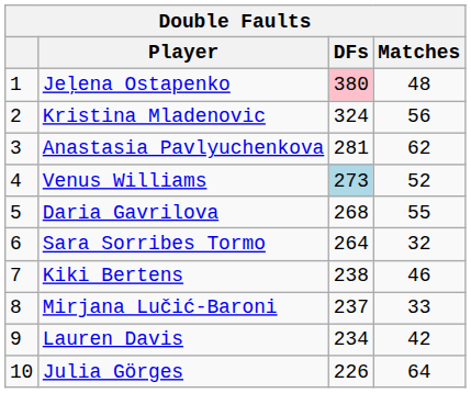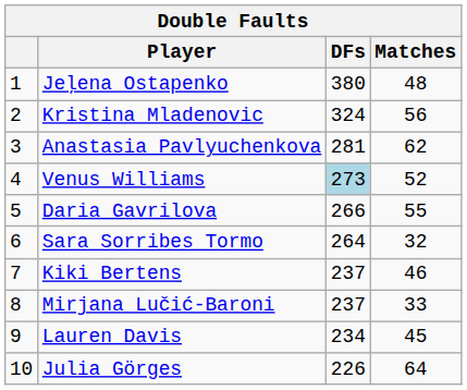 <table class="wikitable">
 <tr>
 <th colspan=4>Double Faults</th>
 </tr>
 <tr>
 <th></th>
 <th>Player</th>
 <th>DFs</th>
 <th>Matches</th>
 </tr>
 <tr>
 <td>1</td>
 <td> <a href='#'>Jeļena Ostapenko</a></td>
-<td style="background: pink;">380</td>
+<td>380</td>
 <td align=center>48</td>
 </tr>
 <tr>
 <td>2</td>
 <td> <a href='#'>Kristina Mladenovic</a></td>
 <td>324</td>
 <td align=center>56</td>
 </tr>
 <tr>
 <td>3</td>
 <td> <a href='#'>Anastasia Pavlyuchenkova</a></td>
 <td>281</td>
 <td align=center>62</td>
 </tr>
 <tr>
 <td>4</td>
 <td> <a href='#'>Venus Williams</a></td>
 <td style="background: lightblue;">273</td>
 <td align=center>52</td>
 </tr>
 <tr>
 <td>5</td>
 <td> <a href='#'>Daria Gavrilova</a></td>
-<td>268</td>
+<td>266</td>
 <td align=center>55</td>
 </tr>
 <tr>
 <td>6</td>
 <td> <a href='#'>Sara Sorribes Tormo</a></td>
 <td>264</td>
 <td align=center>32</td>
 </tr>
 <tr>
 <td>7</td>
 <td> <a href='#'>Kiki Bertens</a></td>
-<td>238</td>
+<td>237</td>
 <td align=center>46</td>
 </tr>
 <tr>
 <td>8</td>
 <td> <a href='#'>Mirjana Lučić-Baroni</a></td>
 <td>237</td>
 <td align=center>33</td>
 </tr>
 <tr>
 <td>9</td>
 <td> <a href='#'>Lauren Davis</a></td>
 <td>234</td>
-<td align=center>42</td>
+<td align=center>45</td>
 </tr>
 <tr>
 <td>10</td>
 <td> <a href='#'>Julia Görges</a></td>
 <td>226</td>
 <td align=center>64</td>
 </tr>
 </table>
